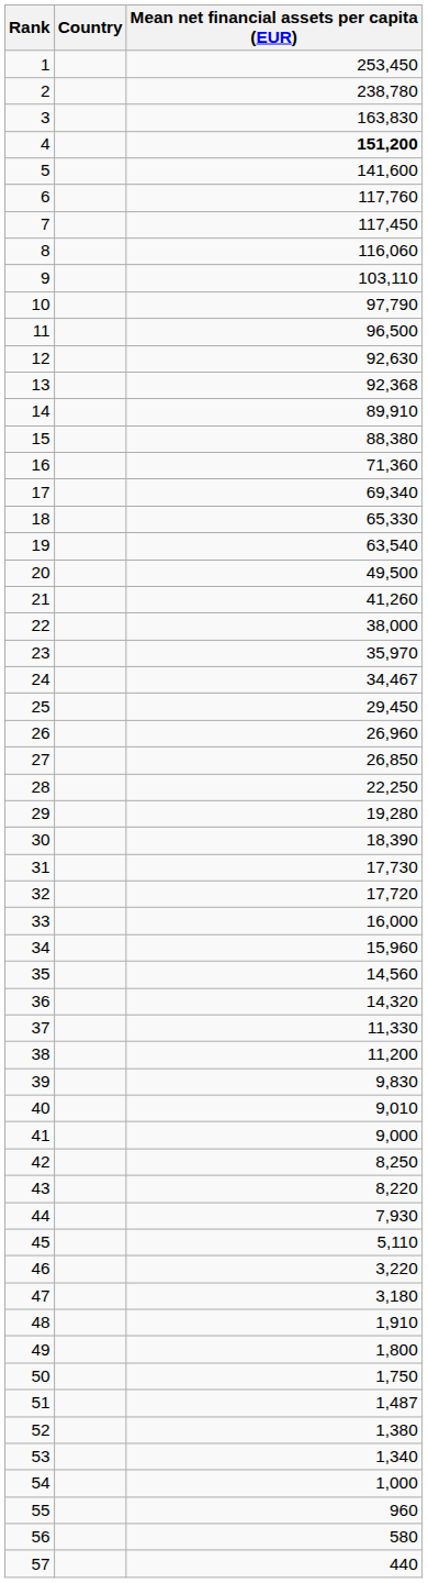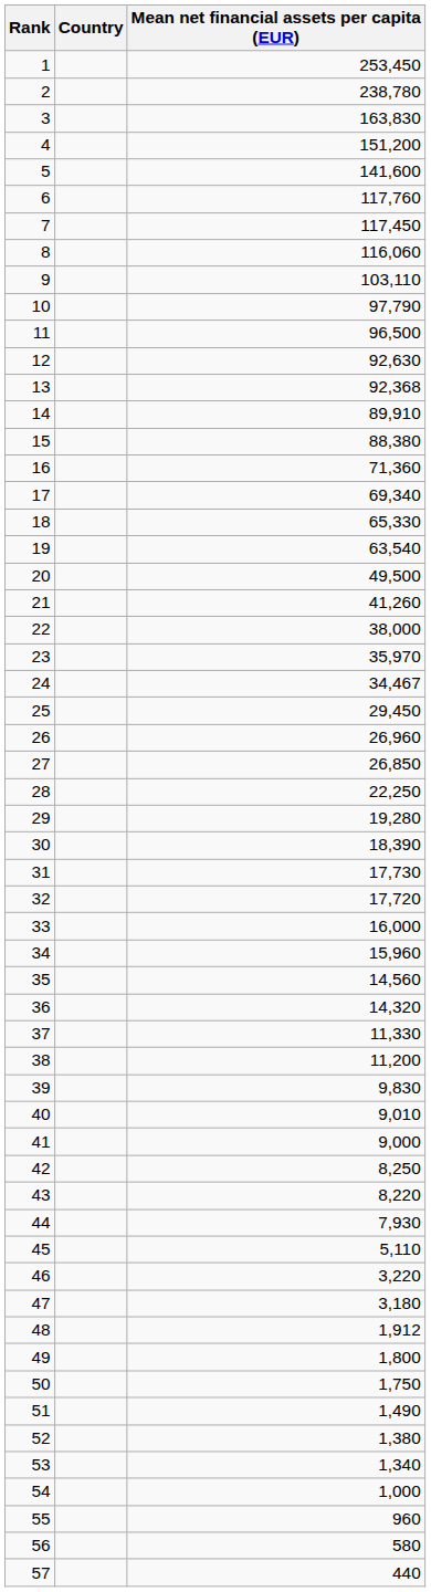 <table class="wikitable sortable" style="text-align: right">
 <tr>
 <th>Rank</th>
 <th>Country</th>
 <th>Mean net financial assets per capita<br>(<a href='#'>EUR</a>)</th>
 </tr>
 <tr>
 <td>1</td>
 <td align=left></td>
 <td>253,450</td>
 </tr>
 <tr>
 <td>2</td>
 <td align=left></td>
 <td>238,780</td>
 </tr>
 <tr>
 <td>3</td>
 <td align=left></td>
 <td>163,830</td>
 </tr>
 <tr>
 <td>4</td>
 <td align=left></td>
-<td><strong>151,200</strong></td>
+<td>151,200</td>
 </tr>
 <tr>
 <td>5</td>
 <td align=left></td>
 <td>141,600</td>
 </tr>
 <tr>
 <td>6</td>
 <td align=left></td>
 <td>117,760</td>
 </tr>
 <tr>
 <td>7</td>
 <td align=left></td>
 <td>117,450</td>
 </tr>
 <tr>
 <td>8</td>
 <td align=left></td>
 <td>116,060</td>
 </tr>
 <tr>
 <td>9</td>
 <td align=left></td>
 <td>103,110</td>
 </tr>
 <tr>
 <td>10</td>
 <td align=left></td>
 <td>97,790</td>
 </tr>
 <tr>
 <td>11</td>
 <td align=left></td>
 <td>96,500</td>
 </tr>
 <tr>
 <td>12</td>
 <td align=left></td>
 <td>92,630</td>
 </tr>
 <tr>
 <td>13</td>
 <td align=left></td>
 <td>92,368</td>
 </tr>
 <tr>
 <td>14</td>
 <td align=left></td>
 <td>89,910</td>
 </tr>
 <tr>
 <td>15</td>
 <td align=left></td>
 <td>88,380</td>
 </tr>
 <tr>
 <td>16</td>
 <td align=left></td>
 <td>71,360</td>
 </tr>
 <tr>
 <td>17</td>
 <td align=left></td>
 <td>69,340</td>
 </tr>
 <tr>
 <td>18</td>
 <td align=left></td>
 <td>65,330</td>
 </tr>
 <tr>
 <td>19</td>
 <td align=left></td>
 <td>63,540</td>
 </tr>
 <tr>
 <td>20</td>
 <td align=left></td>
 <td>49,500</td>
 </tr>
 <tr>
 <td>21</td>
 <td align=left></td>
 <td>41,260</td>
 </tr>
 <tr>
 <td>22</td>
 <td align=left></td>
 <td>38,000</td>
 </tr>
 <tr>
 <td>23</td>
 <td align=left></td>
 <td>35,970</td>
 </tr>
 <tr>
 <td>24</td>
 <td align=left></td>
 <td>34,467</td>
 </tr>
 <tr>
 <td>25</td>
 <td align=left></td>
 <td>29,450</td>
 </tr>
 <tr>
 <td>26</td>
 <td align=left></td>
 <td>26,960</td>
 </tr>
 <tr>
 <td>27</td>
 <td align=left></td>
 <td>26,850</td>
 </tr>
 <tr>
 <td>28</td>
 <td align=left></td>
 <td>22,250</td>
 </tr>
 <tr>
 <td>29</td>
 <td align=left></td>
 <td>19,280</td>
 </tr>
 <tr>
 <td>30</td>
 <td align=left></td>
 <td>18,390</td>
 </tr>
 <tr>
 <td>31</td>
 <td align=left></td>
 <td>17,730</td>
 </tr>
 <tr>
 <td>32</td>
 <td align=left></td>
 <td>17,720</td>
 </tr>
 <tr>
 <td>33</td>
 <td align=left></td>
 <td>16,000</td>
 </tr>
 <tr>
 <td>34</td>
 <td align=left></td>
 <td>15,960</td>
 </tr>
 <tr>
 <td>35</td>
 <td align=left></td>
 <td>14,560</td>
 </tr>
 <tr>
 <td>36</td>
 <td align=left></td>
 <td>14,320</td>
 </tr>
 <tr>
 <td>37</td>
 <td align=left></td>
 <td>11,330</td>
 </tr>
 <tr>
 <td>38</td>
 <td align=left></td>
 <td>11,200</td>
 </tr>
 <tr>
 <td>39</td>
 <td align=left></td>
 <td>9,830</td>
 </tr>
 <tr>
 <td>40</td>
 <td align=left></td>
 <td>9,010</td>
 </tr>
 <tr>
 <td>41</td>
 <td align=left></td>
 <td>9,000</td>
 </tr>
 <tr>
 <td>42</td>
 <td align=left></td>
 <td>8,250</td>
 </tr>
 <tr>
 <td>43</td>
 <td align=left></td>
 <td>8,220</td>
 </tr>
 <tr>
 <td>44</td>
 <td align=left></td>
 <td>7,930</td>
 </tr>
 <tr>
 <td>45</td>
 <td align=left></td>
 <td>5,110</td>
 </tr>
 <tr>
 <td>46</td>
 <td align=left></td>
 <td>3,220</td>
 </tr>
 <tr>
 <td>47</td>
 <td align=left></td>
 <td>3,180</td>
 </tr>
 <tr>
 <td>48</td>
 <td align=left></td>
-<td>1,910</td>
+<td>1,912</td>
 </tr>
 <tr>
 <td>49</td>
 <td align=left></td>
 <td>1,800</td>
 </tr>
 <tr>
 <td>50</td>
 <td align=left></td>
 <td>1,750</td>
 </tr>
 <tr>
 <td>51</td>
 <td align=left></td>
-<td>1,487</td>
+<td>1,490</td>
 </tr>
 <tr>
 <td>52</td>
 <td align=left></td>
 <td>1,380</td>
 </tr>
 <tr>
 <td>53</td>
 <td align=left></td>
 <td>1,340</td>
 </tr>
 <tr>
 <td>54</td>
 <td align=left></td>
 <td>1,000</td>
 </tr>
 <tr>
 <td>55</td>
 <td align=left></td>
 <td>960</td>
 </tr>
 <tr>
 <td>56</td>
 <td align=left></td>
 <td>580</td>
 </tr>
 <tr>
 <td>57</td>
 <td align=left></td>
 <td>440</td>
 </tr>
 </table>
